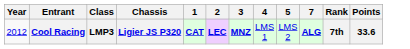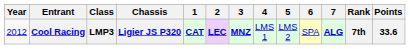 <table class="wikitable" style="text-align:center; font-size:90%">
 <tr>
 <th>Year</th>
 <th>Entrant</th>
 <th>Class</th>
 <th>Chassis</th>
 <th>1</th>
 <th>2</th>
 <th>3</th>
 <th>4</th>
 <th>5</th>
+<th>6</th>
 <th>7</th>
 <th>Rank</th>
 <th>Points</th>
 </tr>
 <tr>
 <td><a href='#'>2012</a></td>
 <th><a href='#'>Cool Racing</a></th>
 <th>LMP3</th>
 <th><a href='#'>Ligier JS P320</a></th>
 <td style="background:#DFFFDF;"><strong><a href='#'>CAT</a></strong><br></td>
 <td style="background:#EFCFFF;"><strong><a href='#'>LEC</a></strong><br></td>
 <td style="background:#DFFFDF;"><strong><a href='#'>MNZ</a><br></strong></td>
 <td style="background:#DFFFDF;"><a href='#'>LMS<br>1</a><br></td>
 <td style="background:#DFFFDF;"><a href='#'>LMS<br>2</a><br></td>
+<td style="background:#FFFFBF;"><a href='#'>SPA</a><br></td>
 <td style="background:#DFFFDF;"><strong><a href='#'>ALG</a></strong><br></td>
 <th>7th</th>
 <th>33.6</th>
 </tr>
 </table>
